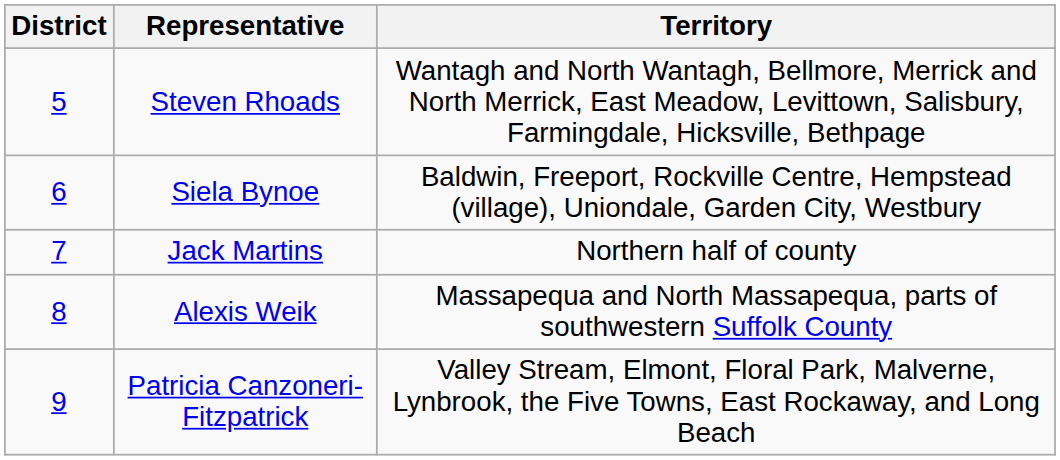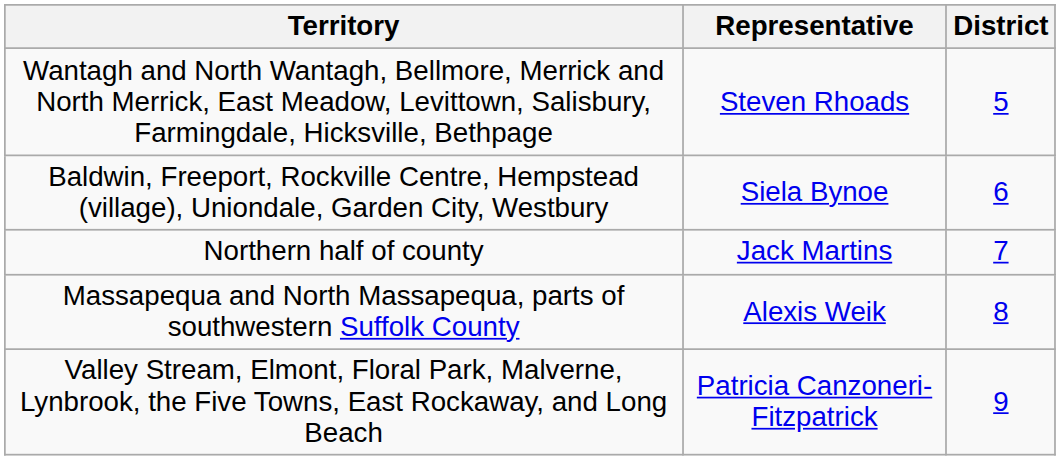 <table class="wikitable" style="text-align:center">
 <tr>
+<th>Territory</th>
+<th>Representative</th>
 <th>District</th>
-<th>Representative</th>
-<th>Territory</th>
 </tr>
 <tr>
+<td>Wantagh and North Wantagh, Bellmore, Merrick and North Merrick, East Meadow, Levittown, Salisbury, Farmingdale, Hicksville, Bethpage</td>
+<td><a href='#'>Steven Rhoads</a></td>
 <td><a href='#'>5</a></td>
-<td><a href='#'>Steven Rhoads</a></td>
-<td>Wantagh and North Wantagh, Bellmore, Merrick and North Merrick, East Meadow, Levittown, Salisbury, Farmingdale, Hicksville, Bethpage</td>
 </tr>
 <tr>
+<td>Baldwin, Freeport, Rockville Centre, Hempstead (village), Uniondale, Garden City, Westbury</td>
+<td><a href='#'>Siela Bynoe</a></td>
 <td><a href='#'>6</a></td>
-<td><a href='#'>Siela Bynoe</a></td>
-<td>Baldwin, Freeport, Rockville Centre, Hempstead (village), Uniondale, Garden City, Westbury</td>
 </tr>
 <tr>
+<td>Northern half of county</td>
+<td><a href='#'>Jack Martins</a></td>
 <td><a href='#'>7</a></td>
-<td><a href='#'>Jack Martins</a></td>
-<td>Northern half of county</td>
 </tr>
 <tr>
+<td>Massapequa and North Massapequa, parts of southwestern <a href='#'>Suffolk County</a></td>
+<td><a href='#'>Alexis Weik</a></td>
 <td><a href='#'>8</a></td>
-<td><a href='#'>Alexis Weik</a></td>
-<td>Massapequa and North Massapequa, parts of southwestern <a href='#'>Suffolk County</a></td>
 </tr>
 <tr>
+<td>Valley Stream, Elmont, Floral Park, Malverne, Lynbrook, the Five Towns, East Rockaway, and Long Beach</td>
+<td><a href='#'>Patricia Canzoneri-Fitzpatrick</a></td>
 <td><a href='#'>9</a></td>
-<td><a href='#'>Patricia Canzoneri-Fitzpatrick</a></td>
-<td>Valley Stream, Elmont, Floral Park, Malverne, Lynbrook, the Five Towns, East Rockaway, and Long Beach</td>
 </tr>
 </table>
